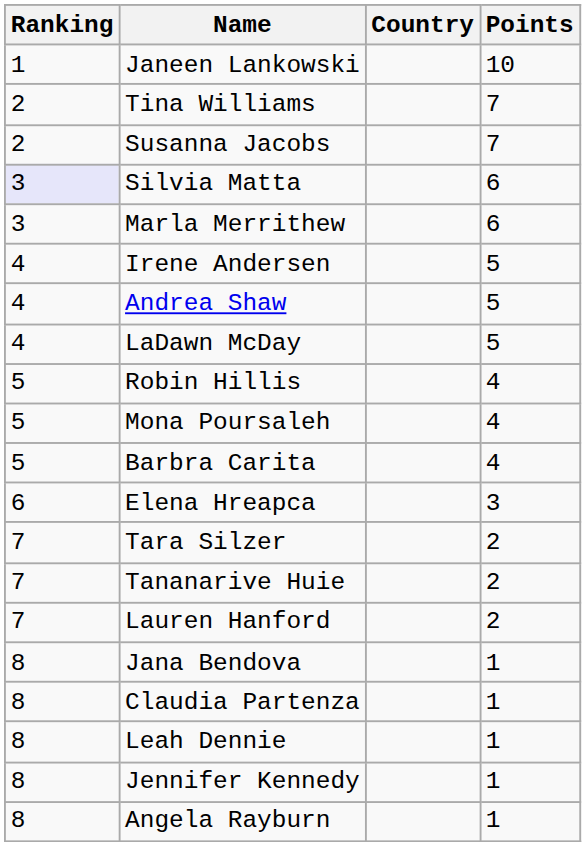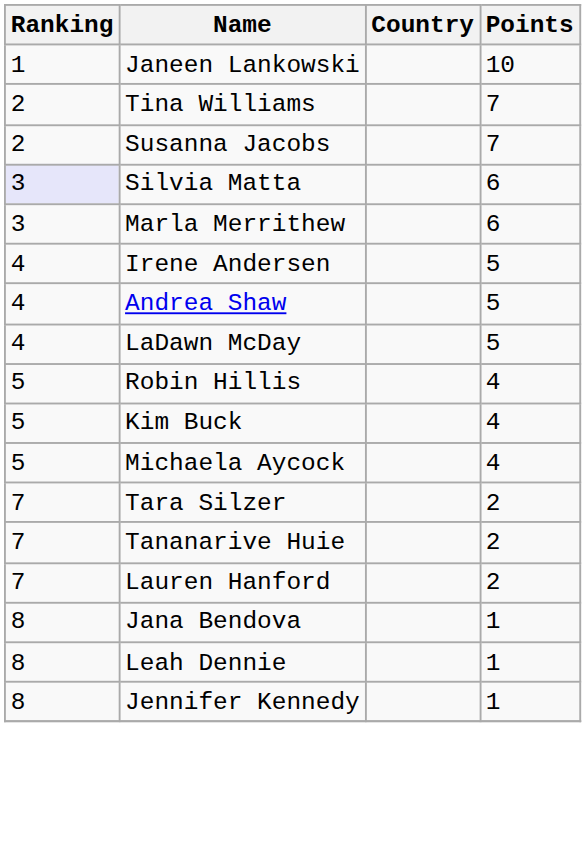 <table class="wikitable">
 <tr>
 <th>Ranking</th>
 <th>Name</th>
 <th>Country</th>
 <th>Points</th>
 </tr>
 <tr>
 <td>1</td>
 <td>Janeen Lankowski</td>
 <td></td>
 <td>10</td>
 </tr>
 <tr>
 <td>2</td>
 <td>Tina Williams</td>
 <td></td>
 <td>7</td>
 </tr>
 <tr>
 <td>2</td>
 <td>Susanna Jacobs</td>
 <td></td>
 <td>7</td>
 </tr>
 <tr>
 <td style="background: lavender;">3</td>
 <td>Silvia Matta</td>
 <td></td>
 <td>6</td>
 </tr>
 <tr>
 <td>3</td>
 <td>Marla Merrithew</td>
 <td></td>
 <td>6</td>
 </tr>
 <tr>
 <td>4</td>
 <td>Irene Andersen</td>
 <td></td>
 <td>5</td>
 </tr>
 <tr>
 <td>4</td>
 <td><a href='#'>Andrea Shaw</a></td>
 <td></td>
 <td>5</td>
 </tr>
 <tr>
 <td>4</td>
 <td>LaDawn McDay</td>
 <td></td>
 <td>5</td>
 </tr>
 <tr>
 <td>5</td>
 <td>Robin Hillis</td>
 <td></td>
 <td>4</td>
 </tr>
 <tr>
 <td>5</td>
-<td>Mona Poursaleh</td>
+<td>Kim Buck</td>
 <td></td>
 <td>4</td>
 </tr>
 <tr>
 <td>5</td>
-<td>Barbra Carita</td>
+<td>Michaela Aycock</td>
 <td></td>
 <td>4</td>
-</tr>
-<tr>
-<td>6</td>
-<td>Elena Hreapca</td>
-<td></td>
-<td>3</td>
 </tr>
 <tr>
 <td>7</td>
 <td>Tara Silzer</td>
 <td></td>
 <td>2</td>
 </tr>
 <tr>
 <td>7</td>
 <td>Tananarive Huie</td>
 <td></td>
 <td>2</td>
 </tr>
 <tr>
 <td>7</td>
 <td>Lauren Hanford</td>
 <td></td>
 <td>2</td>
 </tr>
 <tr>
 <td>8</td>
 <td>Jana Bendova</td>
 <td></td>
 <td>1</td>
 </tr>
 <tr>
 <td>8</td>
-<td>Claudia Partenza</td>
-<td></td>
-<td>1</td>
-</tr>
-<tr>
-<td>8</td>
 <td>Leah Dennie</td>
 <td></td>
 <td>1</td>
 </tr>
 <tr>
 <td>8</td>
 <td>Jennifer Kennedy</td>
 <td></td>
 <td>1</td>
 </tr>
 <tr>
-<td>8</td>
-<td>Angela Rayburn</td>
-<td></td>
-<td>1</td>
-</tr>
-<tr>
 </tr>
 </table>
